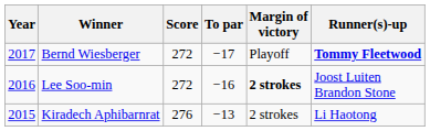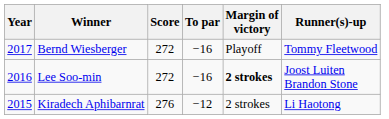 <table class=wikitable style="font-size:95%">
 <tr>
 <th>Year</th>
 <th>Winner</th>
 <th>Score</th>
 <th>To par</th>
 <th>Margin of<br>victory</th>
 <th>Runner(s)-up</th>
 </tr>
 <tr>
 <td><a href='#'>2017</a></td>
 <td> <a href='#'>Bernd Wiesberger</a></td>
 <td align=center>272</td>
-<td align=center>−17</td>
+<td align=center>−16</td>
 <td>Playoff</td>
-<td><strong> <a href='#'>Tommy Fleetwood</a></strong></td>
+<td> <a href='#'>Tommy Fleetwood</a></td>
 </tr>
 <tr>
 <td><a href='#'>2016</a></td>
 <td> <a href='#'>Lee Soo-min</a></td>
 <td align=center>272</td>
 <td align=center>−16</td>
 <td><strong>2 strokes</strong></td>
 <td> <a href='#'>Joost Luiten</a><br> <a href='#'>Brandon Stone</a></td>
 </tr>
 <tr>
 <td><a href='#'>2015</a></td>
 <td> <a href='#'>Kiradech Aphibarnrat</a></td>
 <td align=center>276</td>
-<td align=center>−13</td>
+<td align=center>−12</td>
 <td>2 strokes</td>
 <td> <a href='#'>Li Haotong</a></td>
 </tr>
 </table>
